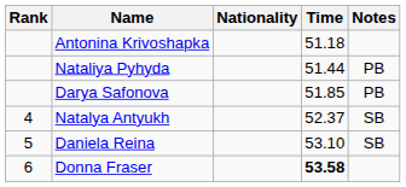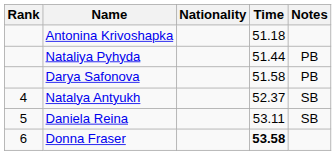 <table class="wikitable sortable" style="text-align:center">
 <tr>
 <th>Rank</th>
 <th>Name</th>
 <th>Nationality</th>
 <th>Time</th>
 <th>Notes</th>
 </tr>
 <tr>
 <td></td>
 <td align="left"><a href='#'>Antonina Krivoshapka</a></td>
 <td align=left></td>
 <td>51.18</td>
 <td></td>
 </tr>
 <tr>
 <td></td>
 <td align="left"><a href='#'>Nataliya Pyhyda</a></td>
 <td align=left></td>
 <td>51.44</td>
 <td>PB</td>
 </tr>
 <tr>
 <td></td>
 <td align="left"><a href='#'>Darya Safonova</a></td>
 <td align=left></td>
-<td>51.85</td>
+<td>51.58</td>
 <td>PB</td>
 </tr>
 <tr>
 <td>4</td>
 <td align="left"><a href='#'>Natalya Antyukh</a></td>
 <td align=left></td>
 <td>52.37</td>
 <td>SB</td>
 </tr>
 <tr>
 <td>5</td>
 <td align="left"><a href='#'>Daniela Reina</a></td>
 <td align=left></td>
-<td>53.10</td>
+<td>53.11</td>
 <td>SB</td>
 </tr>
 <tr>
 <td>6</td>
 <td align="left"><a href='#'>Donna Fraser</a></td>
 <td align=left></td>
 <td><strong>53.58</strong></td>
 <td></td>
 </tr>
 </table>
